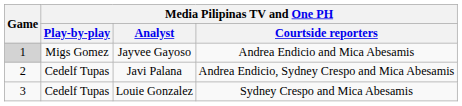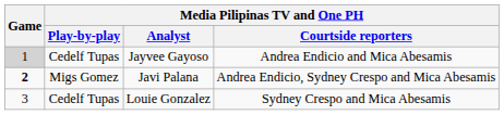 <table class="wikitable" style="text-align:center">
 <tr>
 <th rowspan="2">Game</th>
 <th colspan="3">Media Pilipinas TV and <a href='#'>One PH</a></th>
 </tr>
 <tr>
 <th><a href='#'>Play-by-play</a></th>
 <th><a href='#'>Analyst</a></th>
 <th><a href='#'>Courtside reporters</a></th>
 </tr>
 <tr>
 <td style="background: lightgrey;">1</td>
-<td>Migs Gomez</td>
+<td>Cedelf Tupas</td>
 <td>Jayvee Gayoso</td>
 <td>Andrea Endicio and Mica Abesamis</td>
 </tr>
 <tr>
-<td>2</td>
-<td>Cedelf Tupas</td>
+<td><strong>2</strong></td>
+<td>Migs Gomez</td>
 <td>Javi Palana</td>
 <td>Andrea Endicio, Sydney Crespo and Mica Abesamis</td>
 </tr>
 <tr>
 <td>3</td>
 <td>Cedelf Tupas</td>
 <td>Louie Gonzalez</td>
 <td>Sydney Crespo and Mica Abesamis</td>
 </tr>
 </table>
